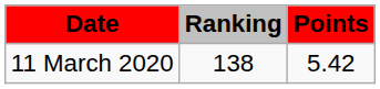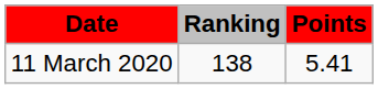 <table class="wikitable" style="text-align: center;">
 <tr>
 <th style="background:red"><span> Date</span></th>
 <th style="background:silver"><span> Ranking</span></th>
 <th style="background:red"><span> Points</span></th>
 </tr>
 <tr>
 <td>11 March 2020</td>
 <td>138</td>
-<td>5.42</td>
+<td>5.41</td>
 </tr>
 </table>
